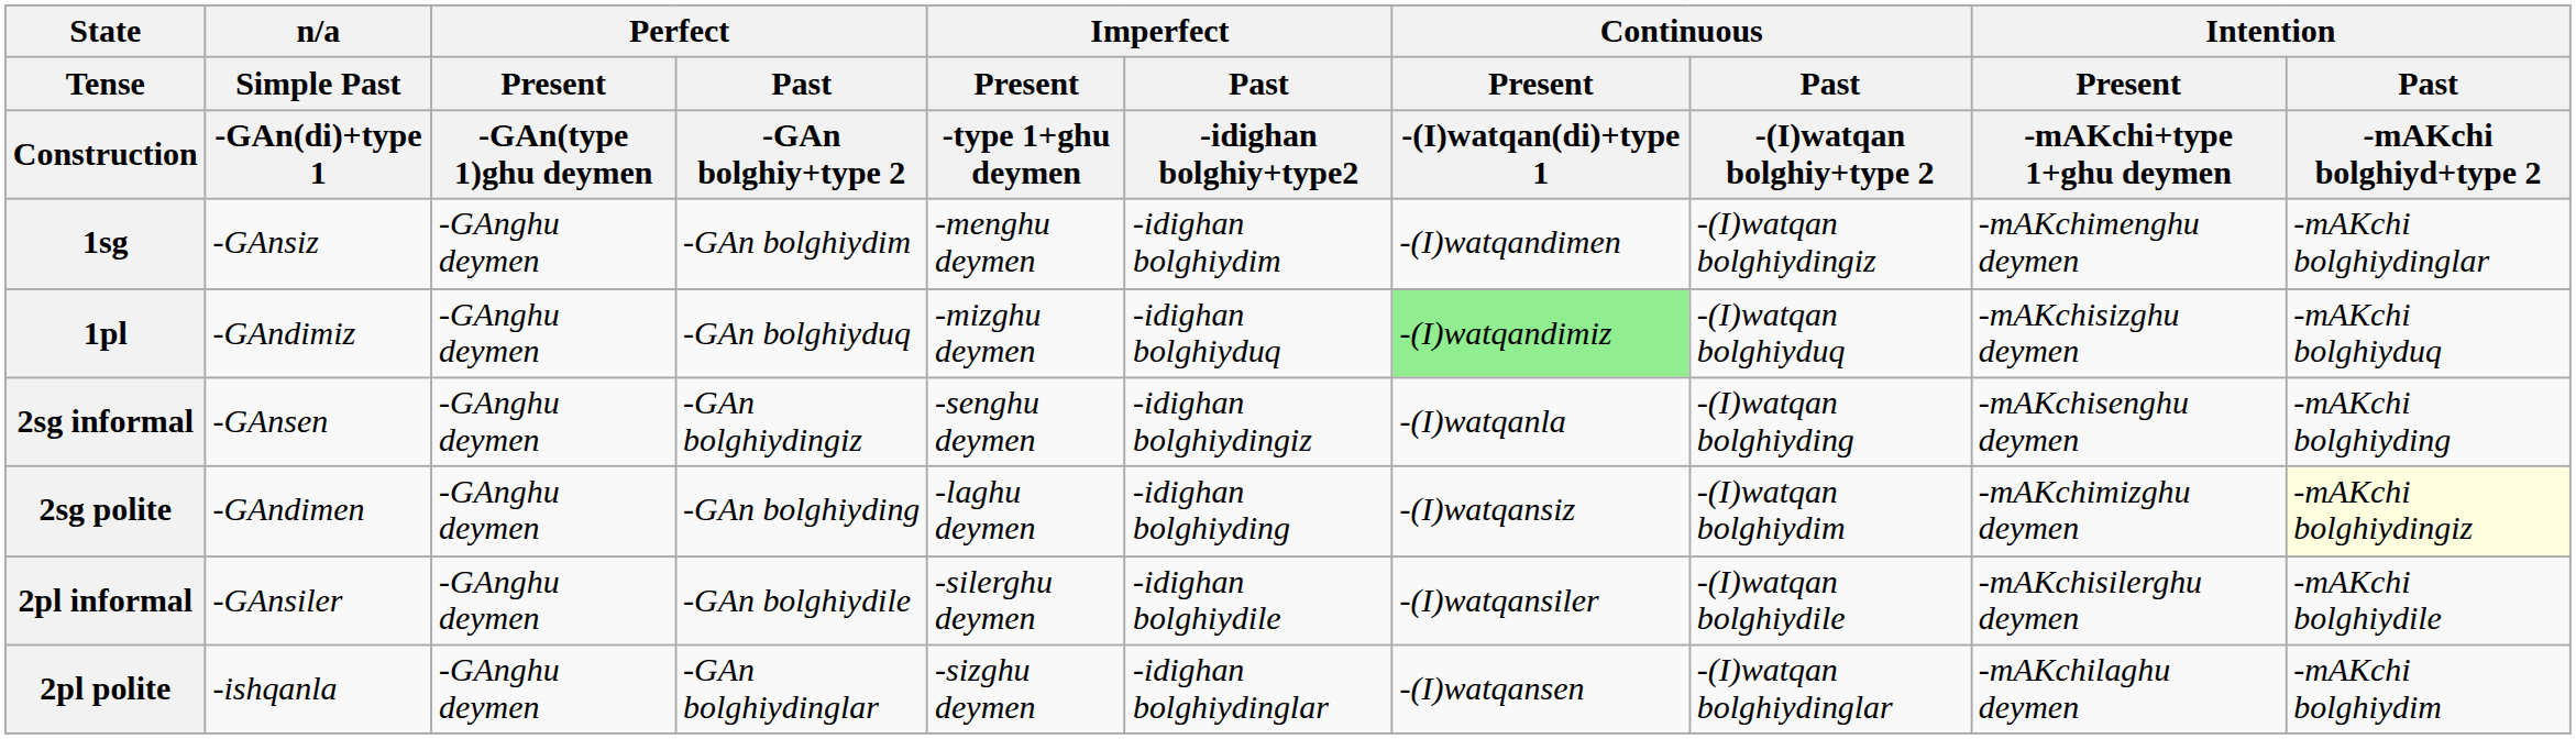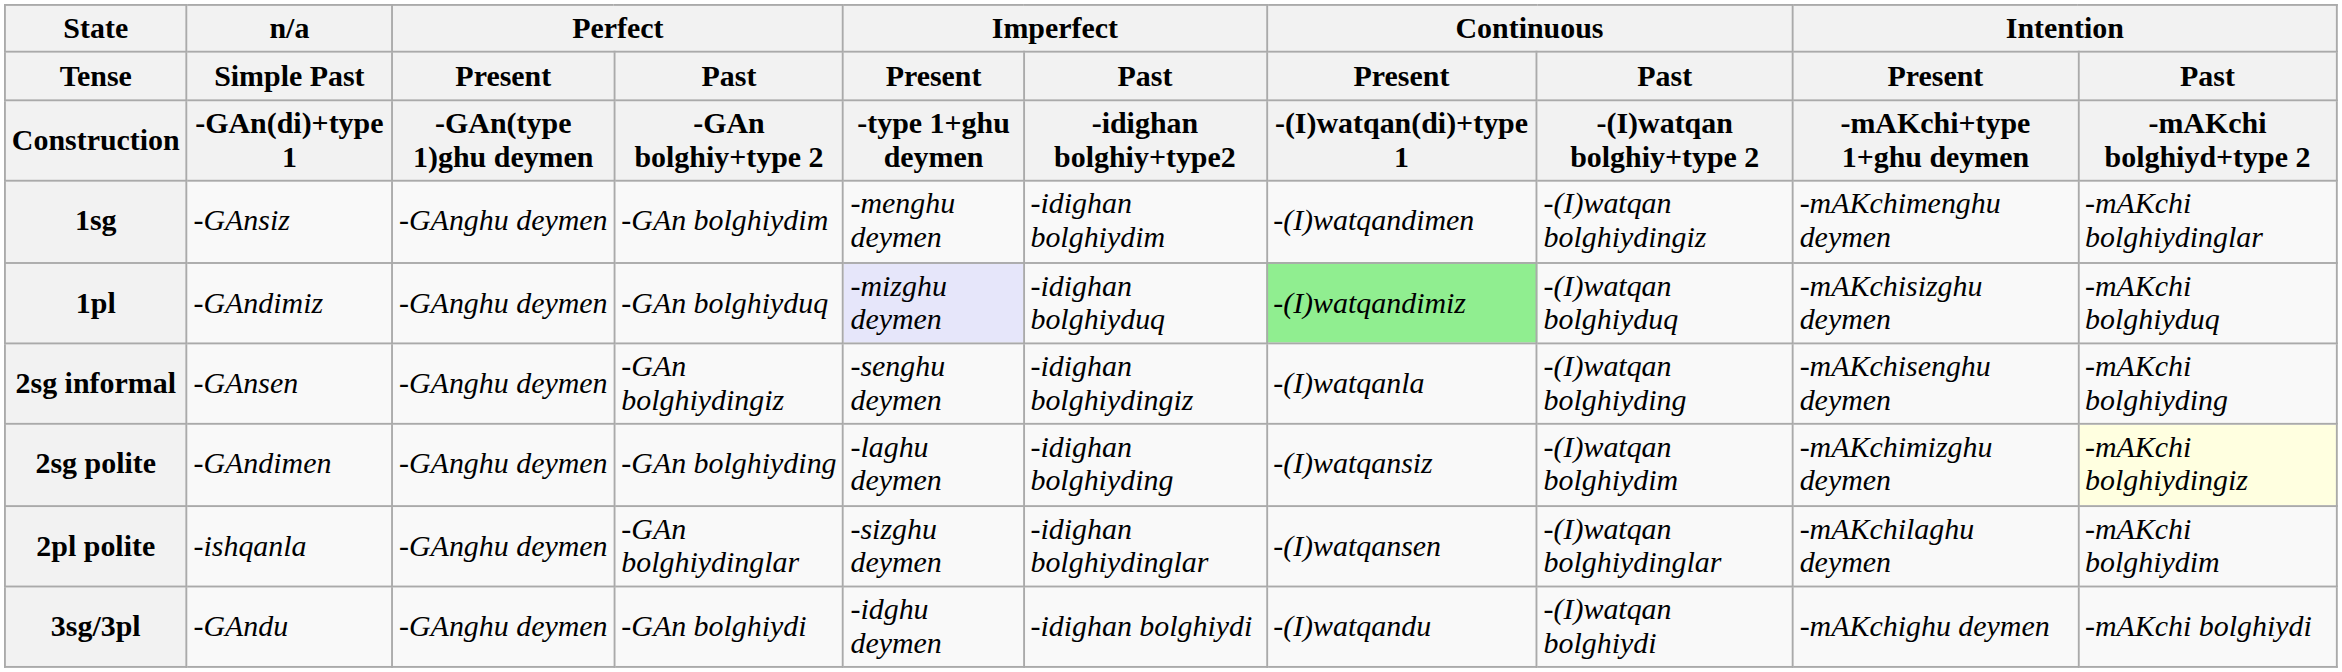 <table class="wikitable">
 <tr>
 <th>State</th>
 <th>n/a</th>
 <th colspan="2">Perfect</th>
 <th colspan="2">Imperfect</th>
 <th colspan="2">Continuous</th>
 <th colspan="2">Intention</th>
 </tr>
 <tr>
 <th>Tense</th>
 <th>Simple Past</th>
 <th>Present</th>
 <th>Past</th>
 <th>Present</th>
 <th>Past</th>
 <th>Present</th>
 <th>Past</th>
 <th>Present</th>
 <th>Past</th>
 </tr>
 <tr>
 <th>Construction</th>
 <th>-GAn(di)+type 1</th>
 <th>-GAn(type 1)ghu deymen</th>
 <th>-GAn bolghiy+type 2</th>
 <th>-type 1+ghu deymen</th>
 <th>-idighan bolghiy+type2</th>
 <th>-(I)watqan(di)+type 1</th>
 <th>-(I)watqan bolghiy+type 2</th>
 <th>-mAKchi+type 1+ghu deymen</th>
 <th>-mAKchi bolghiyd+type 2</th>
 </tr>
 <tr>
 <th>1sg</th>
 <td><em>-GAnsiz</em></td>
 <td><em>-GAnghu deymen</em></td>
 <td><em>-GAn bolghiydim</em></td>
 <td><em>-menghu deymen</em></td>
 <td><em>-idighan bolghiydim</em></td>
 <td><em>-(I)watqandimen</em></td>
 <td><em>-(I)watqan bolghiydingiz</em></td>
 <td><em>-mAKchimenghu deymen</em></td>
 <td><em>-mAKchi bolghiydinglar</em></td>
 </tr>
 <tr>
 <th>1pl</th>
 <td><em>-GAndimiz</em></td>
 <td><em>-GAnghu deymen</em></td>
 <td><em>-GAn</em> <em>bolghiyduq</em></td>
-<td><em>-mizghu deymen</em></td>
+<td style="background: lavender;"><em>-mizghu deymen</em></td>
 <td><em>-idighan</em> <em>bolghiyduq</em></td>
 <td style="background: lightgreen;"><em>-(I)watqandimiz</em></td>
 <td><em>-(I)watqan bolghiyduq</em></td>
 <td><em>-mAKchisizghu deymen</em></td>
 <td><em>-mAKchi</em> <em>bolghiyduq</em></td>
 </tr>
 <tr>
 <th>2sg informal</th>
 <td><em>-GAnsen</em></td>
 <td><em>-GAnghu deymen</em></td>
 <td><em>-GAn</em> <em>bolghiydingiz</em></td>
 <td><em>-senghu deymen</em></td>
 <td><em>-idighan</em> <em>bolghiydingiz</em></td>
 <td><em>-(I)watqanla</em></td>
 <td><em>-(I)watqan bolghiyding</em></td>
 <td><em>-mAKchisenghu deymen</em></td>
 <td><em>-mAKchi</em> <em>bolghiyding</em></td>
 </tr>
 <tr>
 <th>2sg polite</th>
 <td><em>-GAndimen</em></td>
 <td><em>-GAnghu deymen</em></td>
 <td><em>-GAn</em> <em>bolghiyding</em></td>
 <td><em>-laghu deymen</em></td>
 <td><em>-idighan</em> <em>bolghiyding</em></td>
 <td><em>-(I)watqansiz</em></td>
 <td><em>-(I)watqan bolghiydim</em></td>
 <td><em>-mAKchimizghu deymen</em></td>
 <td style="background: lightyellow;"><em>-mAKchi</em> <em>bolghiydingiz</em></td>
 </tr>
 <tr>
-<th>2pl informal</th>
-<td><em>-GAnsiler</em></td>
-<td><em>-GAnghu deymen</em></td>
-<td><em>-GAn</em> <em>bolghiydile</em></td>
-<td><em>-silerghu deymen</em></td>
-<td><em>-idighan</em> <em>bolghiydile</em></td>
-<td><em>-(I)watqansiler</em></td>
-<td><em>-(I)watqan bolghiydile</em></td>
-<td><em>-mAKchisilerghu deymen</em></td>
-<td><em>-mAKchi</em> <em>bolghiydile</em></td>
-</tr>
-<tr>
 <th>2pl polite</th>
 <td><em>-ishqanla</em></td>
 <td><em>-GAnghu deymen</em></td>
 <td><em>-GAn</em> <em>bolghiydinglar</em></td>
 <td><em>-sizghu deymen</em></td>
 <td><em>-idighan</em> <em>bolghiydinglar</em></td>
 <td><em>-(I)watqansen</em></td>
 <td><em>-(I)watqan bolghiydinglar</em></td>
 <td><em>-mAKchilaghu deymen</em></td>
 <td><em>-mAKchi bolghiydim</em></td>
 </tr>
+<tr>
+<th>3sg/3pl</th>
+<td><em>-GAndu</em></td>
+<td><em>-GAnghu deymen</em></td>
+<td><em>-GAn</em> <em>bolghiydi</em></td>
+<td><em>-idghu deymen</em></td>
+<td><em>-idighan</em> <em>bolghiydi</em></td>
+<td><em>-(I)watqandu</em></td>
+<td><em>-(I)watqan bolghiydi</em></td>
+<td><em>-mAKchighu deymen</em></td>
+<td><em>-mAKchi</em> <em>bolghiydi</em></td>
+</tr>
 </table>
